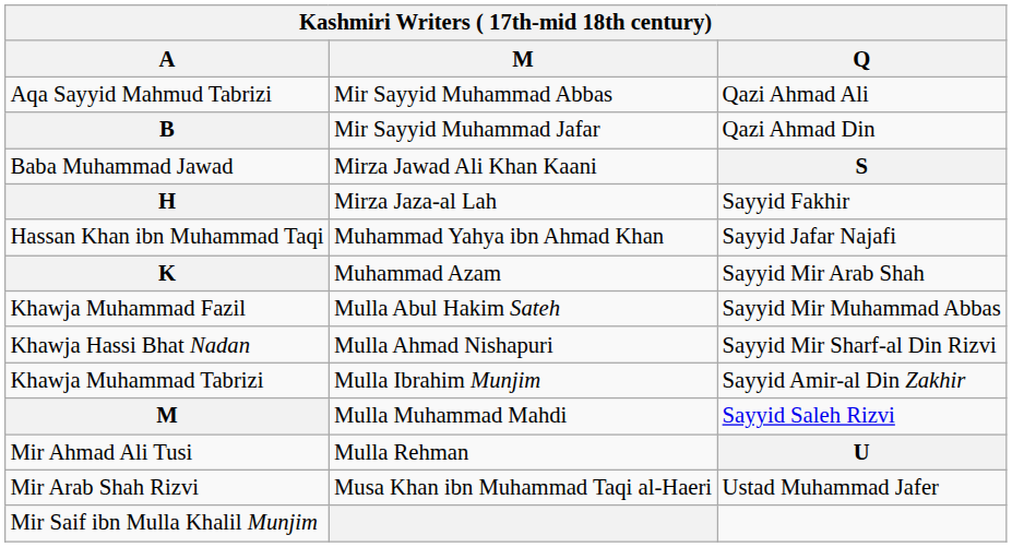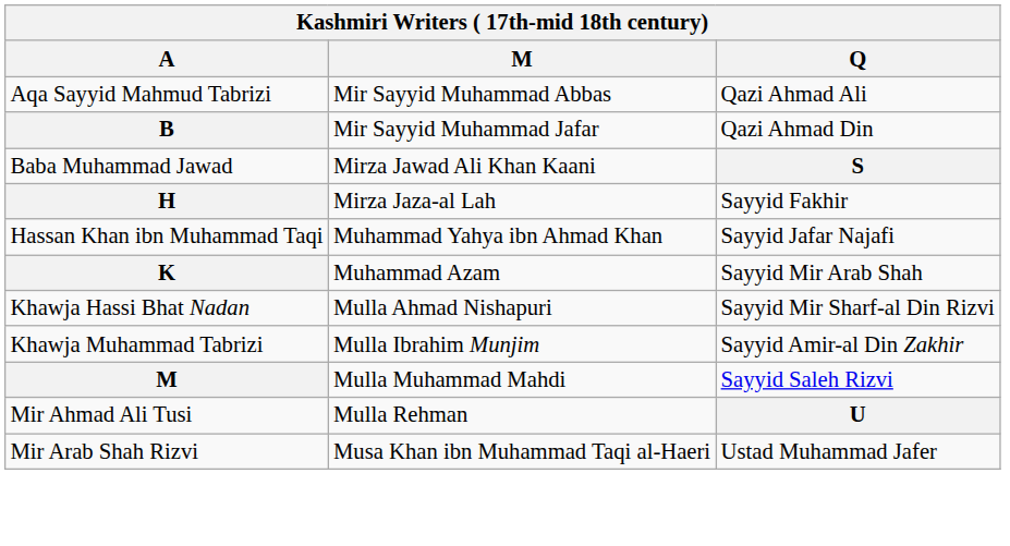 <table class="wikitable">
 <tr>
 <th colspan="3">Kashmiri <em></em> Writers ( 17th-mid 18th century)</th>
 </tr>
 <tr>
 <th><strong>A</strong></th>
 <th>M</th>
 <th>Q</th>
 </tr>
 <tr>
 <td>Aqa Sayyid Mahmud Tabrizi</td>
 <td>Mir Sayyid Muhammad Abbas</td>
 <td>Qazi Ahmad Ali</td>
 </tr>
 <tr>
 <th>B</th>
 <td>Mir Sayyid Muhammad Jafar</td>
 <td>Qazi Ahmad Din</td>
 </tr>
 <tr>
 <td>Baba Muhammad Jawad</td>
 <td>Mirza Jawad Ali Khan Kaani</td>
 <th><strong>S</strong></th>
 </tr>
 <tr>
 <th>H</th>
 <td>Mirza Jaza-al Lah</td>
 <td>Sayyid Fakhir</td>
 </tr>
 <tr>
 <td>Hassan Khan ibn Muhammad Taqi</td>
 <td>Muhammad Yahya ibn Ahmad Khan</td>
 <td>Sayyid Jafar Najafi</td>
 </tr>
 <tr>
 <th>K</th>
 <td>Muhammad Azam</td>
 <td>Sayyid Mir Arab Shah</td>
 </tr>
 <tr>
-<td>Khawja Muhammad Fazil</td>
-<td>Mulla Abul Hakim <em>Sateh</em></td>
-<td>Sayyid Mir Muhammad Abbas</td>
-</tr>
-<tr>
 <td>Khawja Hassi Bhat <em>Nadan</em></td>
 <td>Mulla Ahmad Nishapuri</td>
 <td>Sayyid Mir Sharf-al Din Rizvi</td>
 </tr>
 <tr>
 <td>Khawja Muhammad Tabrizi</td>
 <td>Mulla Ibrahim <em>Munjim</em></td>
 <td>Sayyid Amir-al Din <em>Zakhir</em></td>
 </tr>
 <tr>
 <th>M</th>
 <td>Mulla Muhammad Mahdi</td>
 <td><a href='#'>Sayyid Saleh Rizvi</a></td>
 </tr>
 <tr>
 <td>Mir Ahmad Ali Tusi</td>
 <td>Mulla Rehman</td>
 <th>U</th>
 </tr>
 <tr>
 <td>Mir Arab Shah Rizvi</td>
 <td>Musa Khan ibn Muhammad Taqi al-Haeri</td>
 <td>Ustad Muhammad Jafer</td>
 </tr>
-<tr>
-<td>Mir Saif ibn Mulla Khalil <em>Munjim</em></td>
-<th></th>
-<td></td>
-</tr>
 </table>
